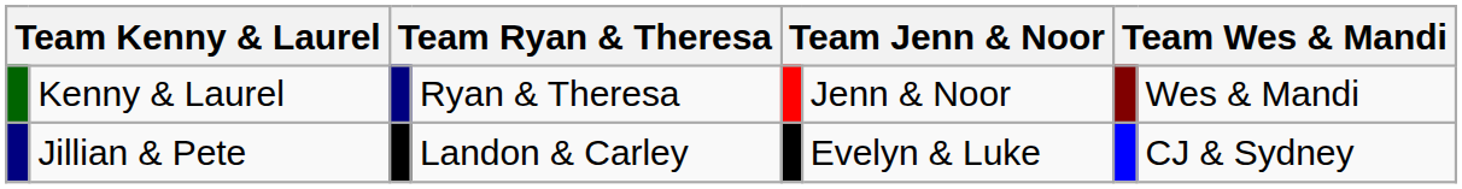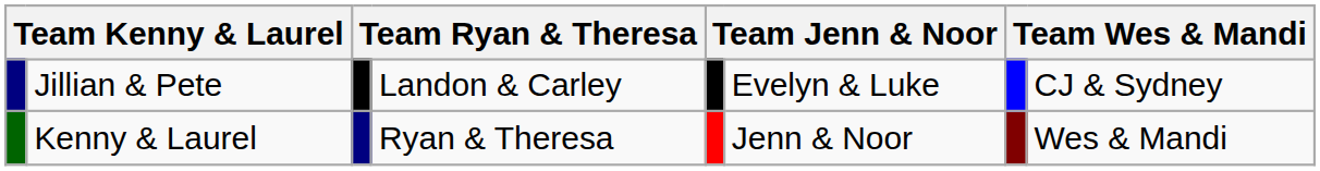 <table class="wikitable" style="font-size:87%">
 <tr>
 <th colspan=2>Team Kenny & Laurel</th>
 <th colspan=2>Team Ryan & Theresa</th>
 <th colspan=2>Team Jenn & Noor</th>
 <th colspan=2>Team Wes & Mandi</th>
+</tr>
+<tr>
+<td bgcolor="navy"></td>
+<td>Jillian & Pete</td>
+<td bgcolor="black"></td>
+<td>Landon & Carley</td>
+<td bgcolor="black"></td>
+<td>Evelyn & Luke</td>
+<td bgcolor="blue"></td>
+<td>CJ & Sydney</td>
 </tr>
 <tr>
 <td bgcolor="darkgreen"></td>
 <td>Kenny & Laurel</td>
 <td bgcolor="navy"></td>
 <td>Ryan & Theresa</td>
 <td bgcolor="red"></td>
 <td>Jenn & Noor</td>
 <td bgcolor="maroon"></td>
 <td>Wes & Mandi</td>
 </tr>
-<tr>
-<td bgcolor="navy"></td>
-<td>Jillian & Pete</td>
-<td bgcolor="black"></td>
-<td>Landon & Carley</td>
-<td bgcolor="black"></td>
-<td>Evelyn & Luke</td>
-<td bgcolor="blue"></td>
-<td>CJ & Sydney</td>
-</tr>
 </table>
